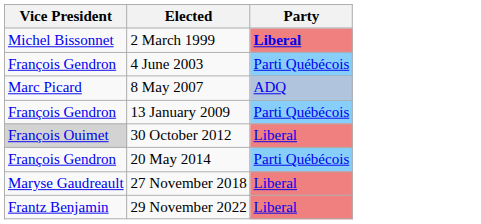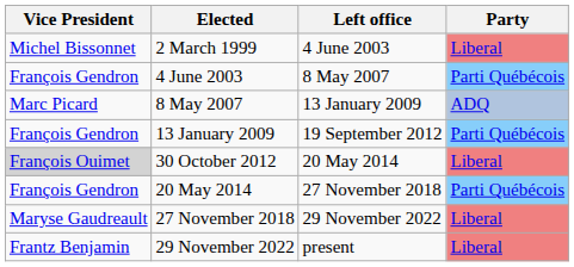 <table class="wikitable">
 <tr>
 <th>Vice President</th>
 <th>Elected</th>
+<th>Left office</th>
 <th>Party</th>
 </tr>
 <tr>
 <td><a href='#'>Michel Bissonnet</a></td>
 <td>2 March 1999</td>
-<td bgcolor="lightcoral"><strong><a href='#'>Liberal</a></strong></td>
+<td>4 June 2003</td>
+<td bgcolor="lightcoral"><a href='#'>Liberal</a></td>
 </tr>
 <tr>
 <td><a href='#'>François Gendron</a></td>
 <td>4 June 2003</td>
+<td>8 May 2007</td>
 <td bgcolor="lightskyblue"><a href='#'>Parti Québécois</a></td>
 </tr>
 <tr>
 <td><a href='#'>Marc Picard</a></td>
 <td>8 May 2007</td>
+<td>13 January 2009</td>
 <td bgcolor="lightsteelblue"><a href='#'>ADQ</a></td>
 </tr>
 <tr>
 <td><a href='#'>François Gendron</a></td>
 <td>13 January 2009</td>
+<td>19 September 2012</td>
 <td bgcolor="lightskyblue"><a href='#'>Parti Québécois</a></td>
 </tr>
 <tr>
 <td style="background: lightgrey;"><a href='#'>François Ouimet</a></td>
 <td>30 October 2012</td>
+<td>20 May 2014</td>
 <td bgcolor="lightcoral"><a href='#'>Liberal</a></td>
 </tr>
 <tr>
 <td><a href='#'>François Gendron</a></td>
 <td>20 May 2014</td>
+<td>27 November 2018</td>
 <td bgcolor="lightskyblue"><a href='#'>Parti Québécois</a></td>
 </tr>
 <tr>
 <td><a href='#'>Maryse Gaudreault</a></td>
 <td>27 November 2018</td>
+<td>29 November 2022</td>
 <td bgcolor="lightcoral"><a href='#'>Liberal</a></td>
 </tr>
 <tr>
 <td><a href='#'>Frantz Benjamin</a></td>
 <td>29 November 2022</td>
+<td>present</td>
 <td bgcolor="lightcoral"><a href='#'>Liberal</a></td>
 </tr>
 </table>
